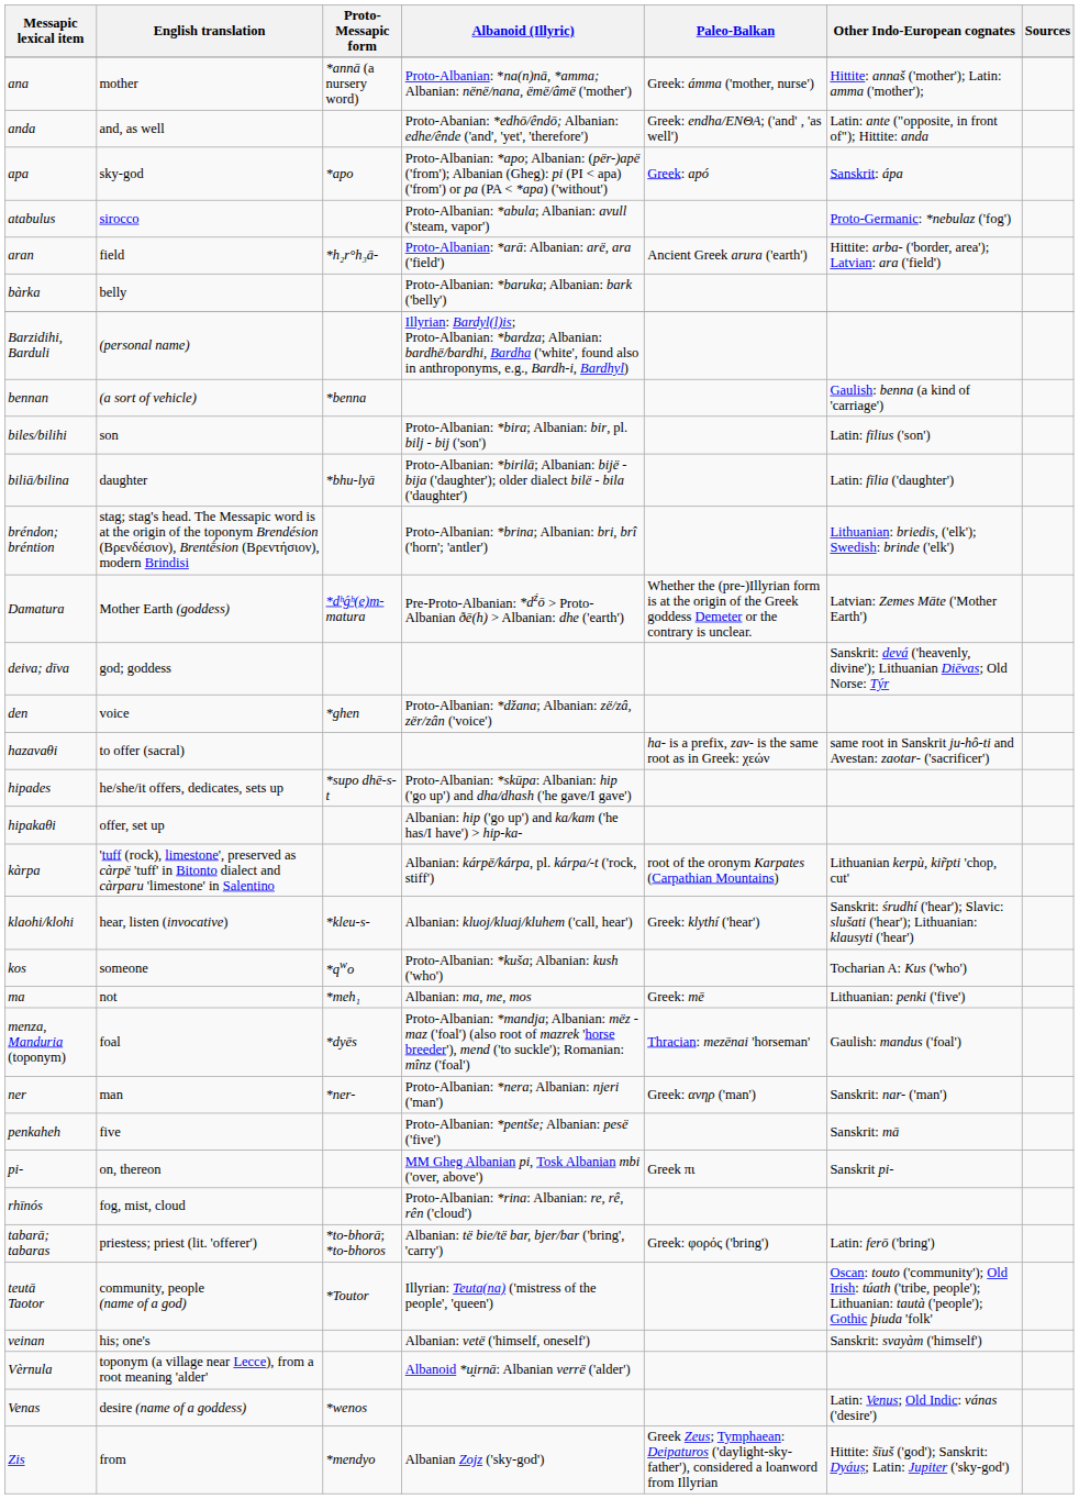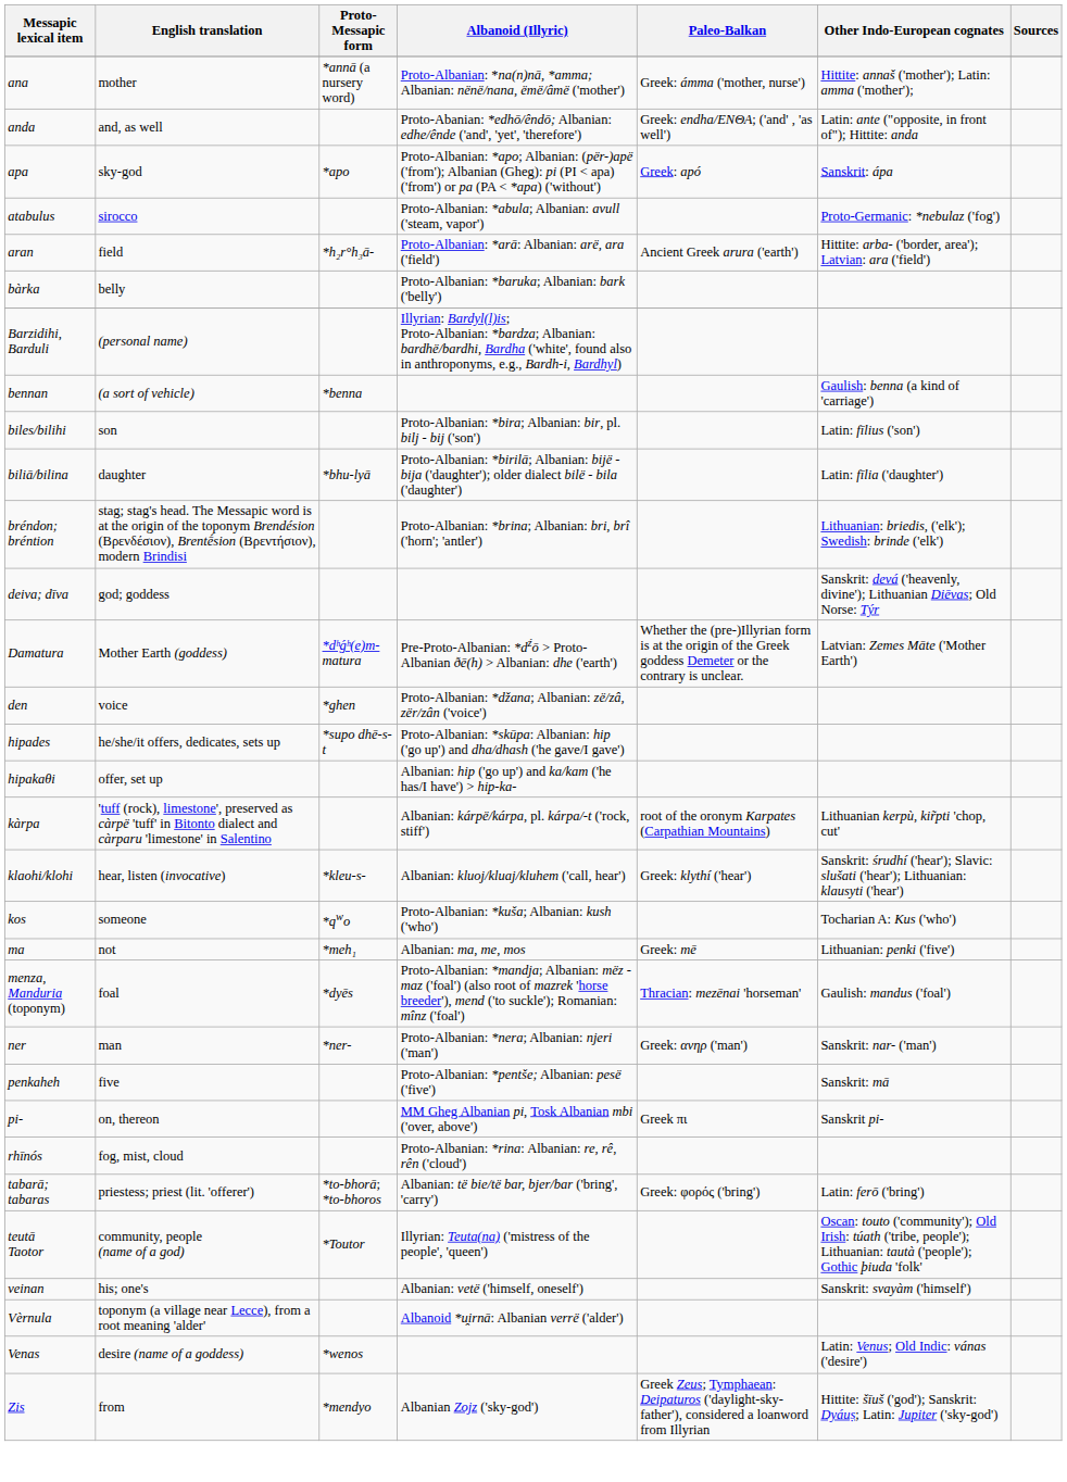 <table class="wikitable">
 <tr>
 <th>Messapic lexical item</th>
 <th>English translation</th>
 <th>Proto-Messapic form</th>
 <th><a href='#'>Albanoid (Illyric)</a></th>
 <th><a href='#'>Paleo-Balkan</a></th>
 <th>Other Indo-European cognates</th>
 <th>Sources</th>
 </tr>
 <tr ->
 </tr>
 <tr>
 <td><em>ana</em></td>
 <td>mother</td>
 <td><em>*annā</em> (a nursery word)</td>
 <td><a href='#'>Proto-Albanian</a>: *<em>na(n)nā, *amma;</em> Albanian: <em>nënë/nana,</em> <em>ëmë/âmë</em> ('mother')</td>
 <td>Greek: <em>ámma</em> ('mother, nurse')</td>
 <td><a href='#'>Hittite</a>: <em>annaš</em> ('mother'); Latin: <em>amma</em> ('mother');</td>
 <td></td>
 </tr>
 <tr>
 <td><em>anda</em></td>
 <td>and, as well</td>
 <td></td>
 <td>Proto-Abanian: <em>*edhō/êndō;</em> Albanian: <em>edhe/ênde</em> ('and', 'yet', 'therefore')</td>
 <td>Greek: <em>endha/ΕΝΘΑ</em>; ('and' , 'as well')</td>
 <td>Latin: <em>ante</em> ("opposite, in front of"); Hittite: <em>anda</em></td>
 <td></td>
 </tr>
 <tr>
 <td><em>apa</em></td>
 <td>sky-god</td>
 <td><em>*apo</em></td>
 <td>Proto-Albanian: <em>*apo</em>; Albanian: (<em>për-)apë</em>  ('from'); Albanian (Gheg): <em>pi</em> (PI < apa) ('from') or <em>pa</em> (PA < <em>*apa</em>) ('without')</td>
 <td><a href='#'>Greek</a>: <em>apó</em></td>
 <td><a href='#'>Sanskrit</a>: <em>ápa</em></td>
 <td></td>
 </tr>
 <tr>
 <td><em>atabulus</em></td>
 <td><a href='#'>sirocco</a></td>
 <td></td>
 <td>Proto-Albanian: <em>*abula</em>; Albanian: <em>avull</em> ('steam, vapor')</td>
 <td></td>
 <td><a href='#'>Proto-Germanic</a>: <em>*nebulaz</em> ('fog')</td>
 <td></td>
 </tr>
 <tr>
 <td><em>aran</em></td>
 <td>field</td>
 <td><em>*h₂r°h₃ā-</em></td>
 <td><a href='#'>Proto-Albanian</a>: <em>*arā</em>: Albanian: <em>arë, ara</em> ('field')</td>
 <td>Ancient Greek <em>arura</em> ('earth')</td>
 <td>Hittite: <em>arba-</em> ('border, area'); <a href='#'>Latvian</a>: <em>ara</em> ('field')</td>
 <td></td>
 </tr>
 <tr>
 <td><em>bàrka</em></td>
 <td>belly</td>
 <td></td>
 <td>Proto-Albanian: <em>*baruka</em>; Albanian: <em>bark</em> ('belly')</td>
 <td></td>
 <td></td>
 <td></td>
 </tr>
 <tr>
 </tr>
 <tr>
 <td><em>Barzidihi</em>, <em>Barduli</em></td>
 <td><em>(personal name)</em></td>
 <td></td>
 <td><a href='#'>Illyrian</a>: <em><a href='#'>Bardyl(l)is</a></em>;<br>Proto-Albanian: <em>*bardza</em>; Albanian: <em>bardhë/bardhi</em>, <em><a href='#'>Bardha</a></em> ('white', found also in anthroponyms, e.g., <em>Bardh-i</em>, <em><a href='#'>Bardhyl</a></em>)</td>
 <td></td>
 <td></td>
 <td></td>
 </tr>
 <tr>
 <td><em>bennan</em></td>
 <td><em>(a sort of vehicle)</em></td>
 <td><em>*benna</em></td>
 <td></td>
 <td></td>
 <td><a href='#'>Gaulish</a>: <em>benna</em> (a kind of 'carriage')</td>
 <td></td>
 </tr>
 <tr>
 <td><em>biles/bilihi</em></td>
 <td>son</td>
 <td></td>
 <td>Proto-Albanian: <em>*bira</em>; Albanian: <em>bir</em>, pl. <em>bilj - bij</em> ('son')</td>
 <td></td>
 <td>Latin: <em>fīlius</em> ('son')</td>
 <td></td>
 </tr>
 <tr>
 <td><em>biliā/bilina</em><br></td>
 <td>daughter</td>
 <td><em>*bhu-lyā</em></td>
 <td>Proto-Albanian: <em>*birilā</em>; Albanian: <em>bijë</em> - <em>bija</em> ('daughter'); older dialect <em>bilë</em> - <em>bila</em> ('daughter')</td>
 <td></td>
 <td>Latin: <em>fīlia</em> ('daughter')</td>
 <td></td>
 </tr>
 <tr>
 <td><em>bréndon;</em> <em>bréntion</em></td>
 <td>stag; stag's head. The Messapic word is at the origin of the toponym <em>Brendésion</em> (Βρενδέσιον), <em>Brentḗsion</em> (Βρεντήσιον), modern <a href='#'>Brindisi</a></td>
 <td></td>
 <td>Proto-Albanian: <em>*brina</em>; Albanian: <em>bri</em>, <em>brî</em> ('horn'; 'antler')</td>
 <td></td>
 <td><a href='#'>Lithuanian</a>: <em>briedis</em>, ('elk'); <a href='#'>Swedish</a>: <em>brinde</em> ('elk')</td>
 <td></td>
 </tr>
 <tr>
+<td><em>deiva; dīva</em></td>
+<td>god; goddess</td>
+<td></td>
+<td></td>
+<td></td>
+<td>Sanskrit: <em><a href='#'>devá</a></em> ('heavenly, divine'); Lithuanian <em><a href='#'>Diēvas</a></em>; Old Norse: <em><a href='#'>Týr</a></em></td>
+<td></td>
+</tr>
+<tr>
 <td><em>Damatura</em></td>
 <td>Mother Earth <em>(goddess)</em></td>
 <td><em><a href='#'>*dʰǵʰ(e)m-</a> matura</em></td>
 <td>Pre-Proto-Albanian: <em>*d<sup>ź</sup>ō</em> > Proto-Albanian <em>ðē(h)</em> > Albanian: <em>dhe</em> ('earth')</td>
 <td>Whether the (pre-)Illyrian form is at the origin of the Greek goddess <a href='#'>Demeter</a> or the contrary is unclear.</td>
 <td>Latvian: <em>Zemes Māte</em> ('Mother Earth')</td>
 <td></td>
 </tr>
 <tr>
-<td><em>deiva; dīva</em></td>
-<td>god; goddess</td>
-<td></td>
-<td></td>
-<td></td>
-<td>Sanskrit: <em><a href='#'>devá</a></em> ('heavenly, divine'); Lithuanian <em><a href='#'>Diēvas</a></em>; Old Norse: <em><a href='#'>Týr</a></em></td>
-<td></td>
-</tr>
-<tr>
 <td><em>den</em></td>
 <td>voice</td>
 <td><em>*ghen</em></td>
 <td>Proto-Albanian: <em>*džana</em>; Albanian: <em>zë/zâ, zër/zân</em> ('voice')</td>
 <td></td>
 <td></td>
-<td></td>
-</tr>
-<tr ->
-<td><em>hazavaθi</em></td>
-<td>to offer (sacral)</td>
-<td></td>
-<td></td>
-<td><em>ha-</em> is a prefix, <em>zav-</em> is the same root as in Greek: χεών</td>
-<td>same root in Sanskrit <em>ju-hô-ti</em> and Avestan: <em>zaotar</em>- ('sacrificer')</td>
 <td></td>
 </tr>
 <tr>
 <td><em>hipades</em></td>
 <td>he/she/it offers, dedicates, sets up</td>
 <td><em>*supo dhē-s-t</em></td>
 <td>Proto-Albanian: <em>*skūpa</em>: Albanian: <em>hip</em> ('go up') and <em>dha/dhash</em> ('he gave/I gave')</td>
 <td></td>
 <td></td>
 <td></td>
 </tr>
 <tr>
 <td><em>hipakaθi</em></td>
 <td>offer, set up</td>
 <td></td>
 <td>Albanian: <em>hip</em> ('go up') and <em>ka/kam</em> ('he has/I have') > <em>hip-ka-</em></td>
 <td></td>
 <td></td>
 <td></td>
 </tr>
 <tr>
 <td><em>kàrpa</em></td>
 <td>'<a href='#'>tuff</a> (rock), <a href='#'>limestone</a>', preserved as <em>càrpë</em> 'tuff' in <a href='#'>Bitonto</a> dialect and <em>càrparu</em> 'limestone' in <a href='#'>Salentino</a></td>
 <td></td>
 <td>Albanian: <em>kárpë/kárpa</em>, pl. <em>kárpa/-t</em> ('rock, stiff')</td>
 <td>root of the oronym <em>Karpates</em> (<a href='#'>Carpathian Mountains</a>)</td>
 <td>Lithuanian <em>kerpù</em>, <em>kir̃pti</em> 'chop, cut'</td>
 <td></td>
 </tr>
 <tr>
 <td><em>klaohi/klohi</em></td>
 <td>hear, listen (<em>invocative</em>)</td>
 <td><em>*kleu-s-</em></td>
 <td>Albanian: <em>kluoj/kluaj/kluhem</em> ('call, hear')</td>
 <td>Greek: <em>klythí</em> ('hear')</td>
 <td>Sanskrit: <em>śrudhí</em> ('hear'); Slavic: <em>slušati</em> ('hear'); Lithuanian: <em>klausyti</em> ('hear')</td>
 <td></td>
 </tr>
 <tr>
 <td><em>kos</em></td>
 <td>someone</td>
 <td><em>*q<sup>w</sup>o</em></td>
 <td>Proto-Albanian: <em>*kuša</em>; Albanian: <em>kush</em> ('who')</td>
 <td></td>
 <td>Tocharian A: <em>Kus</em> ('who')</td>
 <td></td>
 </tr>
 <tr>
 <td><em>ma</em></td>
 <td>not</td>
 <td><em>*meh₁</em></td>
 <td>Albanian: <em>ma</em>, <em>me</em>, <em>mos</em></td>
 <td>Greek: <em>mē</em></td>
 <td>Lithuanian: <em>penki</em> ('five')</td>
 <td></td>
 </tr>
 <tr>
 <td><em>menza</em>, <em><a href='#'>Manduria</a></em> (toponym)</td>
 <td>foal</td>
 <td><em>*dyēs</em></td>
 <td>Proto-Albanian: <em>*mandja</em>; Albanian: <em>mëz</em> - <em>maz</em> ('foal') (also root of <em>mazrek</em> '<a href='#'>horse breeder</a>'), <em>mend</em> ('to suckle'); Romanian: <em>mînz</em> ('foal')</td>
 <td><a href='#'>Thracian</a>: <em>mezēnai</em> 'horseman'</td>
 <td>Gaulish: <em>mandus</em> ('foal')</td>
 <td></td>
 </tr>
 <tr>
 <td><em>ner</em></td>
 <td>man</td>
 <td><em>*ner-</em></td>
 <td>Proto-Albanian: <em>*nera</em>; Albanian: <em>njeri</em> ('man')</td>
 <td>Greek: <em>ανηρ</em> ('man')</td>
 <td>Sanskrit: <em>nar-</em> ('man')</td>
 <td></td>
 </tr>
 <tr>
 <td><em>penkaheh</em></td>
 <td>five</td>
 <td></td>
 <td>Proto-Albanian: <em>*pentše;</em> Albanian: <em>pesë</em> ('five')</td>
 <td></td>
 <td>Sanskrit: <em>mā</em></td>
 <td></td>
 </tr>
 <tr>
 <td><em>pi-</em></td>
 <td>on, thereon</td>
 <td></td>
 <td><a href='#'>MM Gheg Albanian</a> <em>pi</em>, <a href='#'>Tosk Albanian</a> <em>mbi</em> ('over, above')</td>
 <td>Greek πι</td>
 <td>Sanskrit <em>pi-</em></td>
 <td></td>
 </tr>
 <tr>
 <td><em>rhīnós</em></td>
 <td>fog, mist, cloud</td>
 <td></td>
 <td>Proto-Albanian: <em>*rina</em>: Albanian: <em>re, rê, rên</em> ('cloud')</td>
 <td></td>
 <td></td>
 <td></td>
 </tr>
 <tr>
 <td><em>tabarā; tabaras</em></td>
 <td>priestess; priest (lit. 'offerer')</td>
 <td><em>*to-bhorā</em>; <em>*to-bhoros</em></td>
 <td>Albanian: <em>të bie/të bar, bjer/bar</em> ('bring', 'carry')</td>
 <td>Greek: φορός ('bring')</td>
 <td>Latin: <em>ferō</em> ('bring')</td>
 <td></td>
 </tr>
 <tr>
 <td><em>teutā</em><br><em>Taotor</em></td>
 <td>community, people<br><em>(name of a god)</em></td>
 <td><em>*Toutor</em></td>
 <td>Illyrian: <em><a href='#'>Teuta(na)</a></em> ('mistress of the people', 'queen')</td>
 <td></td>
 <td><a href='#'>Oscan</a>: <em>touto</em> ('community'); <a href='#'>Old Irish</a>: <em>túath</em> ('tribe, people'); Lithuanian: <em>tautà</em> ('people'); <a href='#'>Gothic</a> <em>þiuda</em> 'folk'</td>
 <td></td>
 </tr>
 <tr>
 <td><em>veinan</em></td>
 <td>his; one's</td>
 <td></td>
 <td>Albanian: <em>vetë</em> ('himself, oneself')</td>
 <td></td>
 <td>Sanskrit: <em>svayàm</em> ('himself')</td>
 <td></td>
 </tr>
 <tr>
 <td><em>Vèrnula</em></td>
 <td>toponym (a village near <a href='#'>Lecce</a>), from a root meaning 'alder'</td>
 <td></td>
 <td><a href='#'>Albanoid</a> <em>*u̯irnā</em>: Albanian <em>verrë</em> ('alder')</td>
 <td></td>
 <td></td>
 <td></td>
 </tr>
 <tr>
 <td><em>Venas</em></td>
 <td>desire <em>(name of a goddess)</em></td>
 <td><em>*wenos</em></td>
 <td></td>
 <td></td>
 <td>Latin: <em><a href='#'>Venus</a></em>; <a href='#'>Old Indic</a>: <em>vánas</em> ('desire')</td>
 <td></td>
 </tr>
 <tr>
 <td><em><a href='#'>Zis</a></em></td>
 <td>from</td>
 <td><em>*mendyo</em></td>
 <td>Albanian <em><a href='#'>Zojz</a></em> ('sky-god')</td>
 <td>Greek <em><a href='#'>Zeus</a></em>; <a href='#'>Tymphaean</a>: <em><a href='#'>Deipaturos</a></em> ('daylight-sky-father'), considered a loanword from Illyrian</td>
 <td>Hittite: <em>šīuš</em> ('god'); Sanskrit: <em><a href='#'>Dyáuṣ</a></em>; Latin: <em><a href='#'>Jupiter</a></em> ('sky-god')</td>
 <td></td>
 </tr>
 </table>
